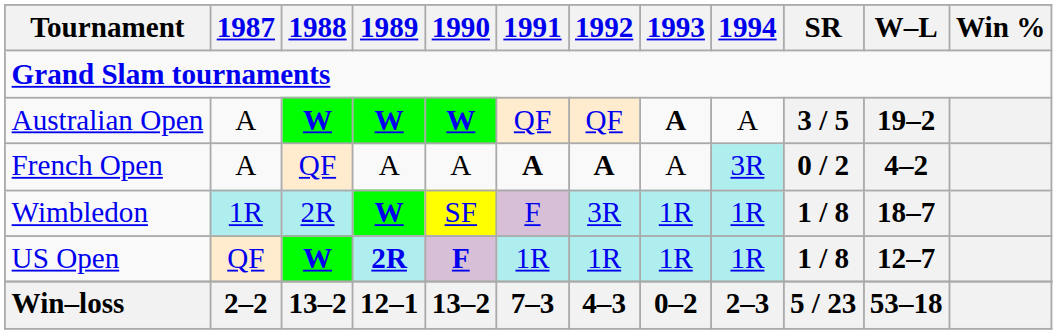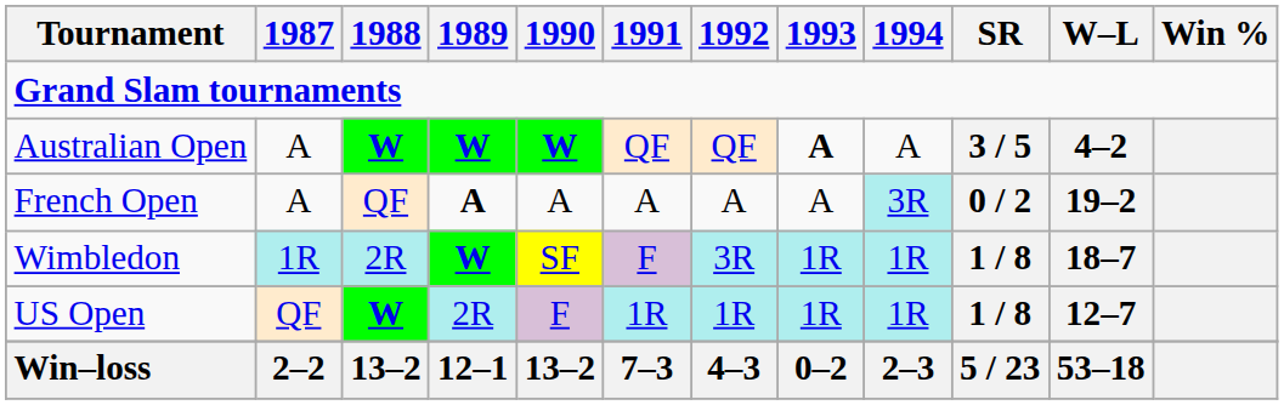 <table class=wikitable style=text-align:center>
 <tr>
 <th>Tournament</th>
 <th><a href='#'>1987</a></th>
 <th><a href='#'>1988</a></th>
 <th><a href='#'>1989</a></th>
 <th><a href='#'>1990</a></th>
 <th><a href='#'>1991</a></th>
 <th><a href='#'>1992</a></th>
 <th><a href='#'>1993</a></th>
 <th><a href='#'>1994</a></th>
 <th>SR</th>
 <th>W–L</th>
 <th>Win %</th>
 </tr>
 <tr>
 <td colspan=25 style=text-align:left><a href='#'><strong>Grand Slam tournaments</strong></a></td>
 </tr>
 <tr>
 <td align=left><a href='#'>Australian Open</a></td>
 <td>A</td>
 <td style=background:lime><a href='#'><strong>W</strong></a></td>
 <td style=background:lime><a href='#'><strong>W</strong></a></td>
 <td style=background:lime><a href='#'><strong>W</strong></a></td>
 <td style=background:#ffebcd><a href='#'>QF</a></td>
 <td style=background:#ffebcd><a href='#'>QF</a></td>
 <td><strong>A</strong></td>
 <td>A</td>
 <th>3 / 5</th>
-<th>19–2</th>
+<th>4–2</th>
 <th></th>
 </tr>
 <tr>
 <td align=left><a href='#'>French Open</a></td>
 <td>A</td>
 <td style=background:#ffebcd><a href='#'>QF</a></td>
+<td><strong>A</strong></td>
 <td>A</td>
 <td>A</td>
-<td><strong>A</strong></td>
-<td><strong>A</strong></td>
+<td>A</td>
 <td>A</td>
 <td style=background:#afeeee><a href='#'>3R</a></td>
 <th>0 / 2</th>
-<th>4–2</th>
+<th>19–2</th>
 <th></th>
 </tr>
 <tr>
 <td align=left><a href='#'>Wimbledon</a></td>
 <td style=background:#afeeee><a href='#'>1R</a></td>
 <td style=background:#afeeee><a href='#'>2R</a></td>
 <td style=background:lime><a href='#'><strong>W</strong></a></td>
 <td style=background:yellow><a href='#'>SF</a></td>
 <td style=background:thistle><a href='#'>F</a></td>
 <td style=background:#afeeee><a href='#'>3R</a></td>
 <td style=background:#afeeee><a href='#'>1R</a></td>
 <td style=background:#afeeee><a href='#'>1R</a></td>
 <th>1 / 8</th>
 <th>18–7</th>
 <th></th>
 </tr>
 <tr>
 <td align=left><a href='#'>US Open</a></td>
 <td style=background:#ffebcd><a href='#'>QF</a></td>
 <td style=background:lime><a href='#'><strong>W</strong></a></td>
-<td style=background:#afeeee><strong><a href='#'>2R</a></strong></td>
-<td style=background:thistle><strong><a href='#'>F</a></strong></td>
+<td style=background:#afeeee><a href='#'>2R</a></td>
+<td style=background:thistle><a href='#'>F</a></td>
 <td style=background:#afeeee><a href='#'>1R</a></td>
 <td style=background:#afeeee><a href='#'>1R</a></td>
 <td style=background:#afeeee><a href='#'>1R</a></td>
 <td style=background:#afeeee><a href='#'>1R</a></td>
 <th>1 / 8</th>
 <th>12–7</th>
 <th></th>
 </tr>
 <tr>
 </tr>
 <tr style=font-weight:bold;background:#efefef>
 <th style=text-align:left>Win–loss</th>
 <th>2–2</th>
 <th>13–2</th>
 <th>12–1</th>
 <th>13–2</th>
 <th>7–3</th>
 <th>4–3</th>
 <th>0–2</th>
 <th>2–3</th>
 <th>5 / 23</th>
 <th>53–18</th>
 <th></th>
 </tr>
 </table>
